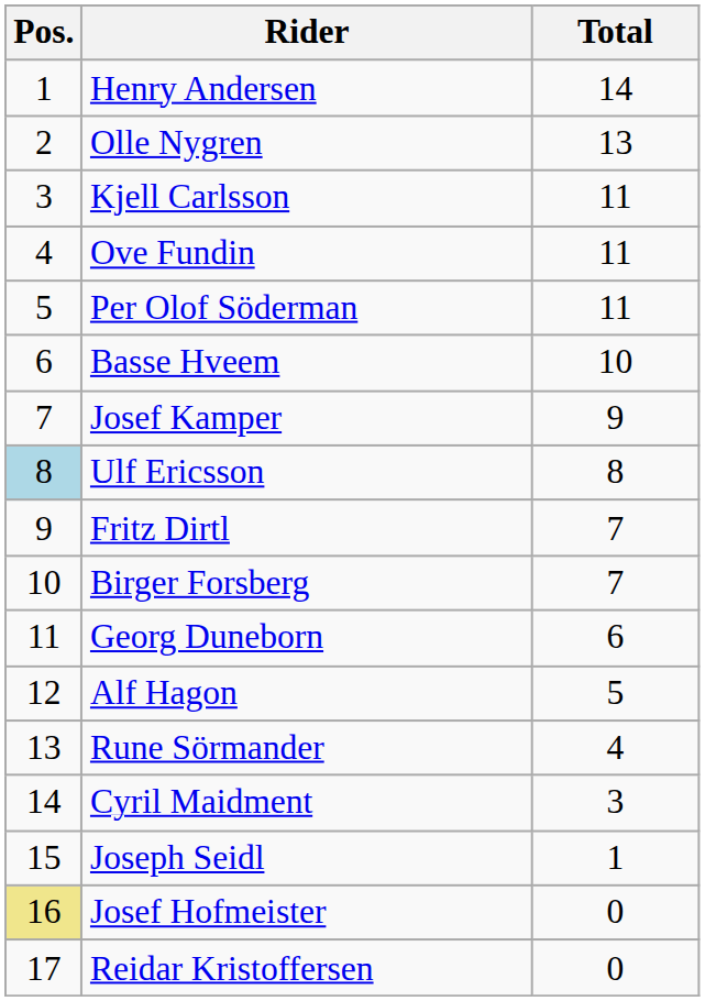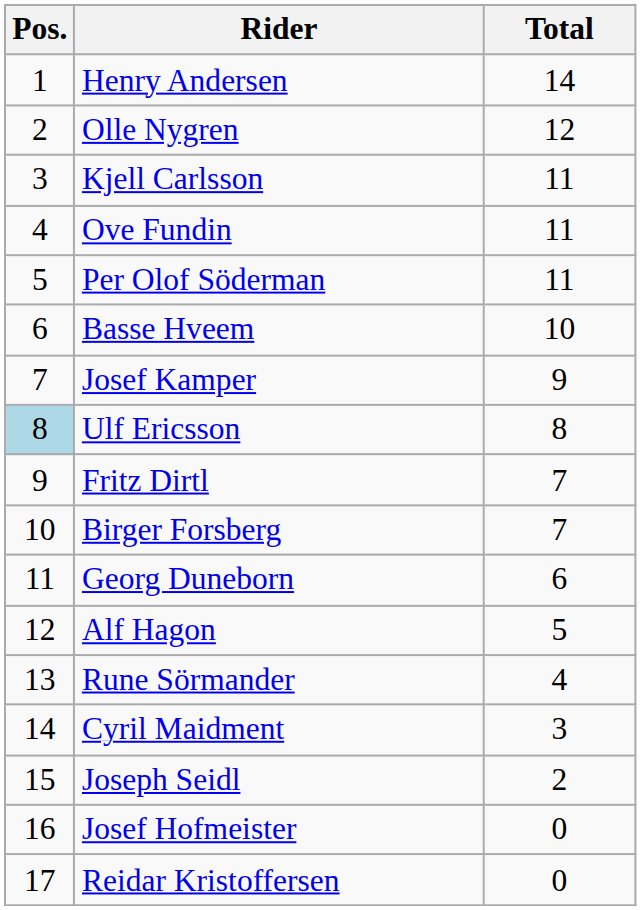 <table class="wikitable" style="text-align:center;">
 <tr>
 <th width=25px>Pos.</th>
 <th style="width:200px;">Rider</th>
 <th width=70px>Total</th>
 </tr>
 <tr>
 <td>1</td>
 <td align=left> <a href='#'>Henry Andersen</a></td>
 <td>14</td>
 </tr>
 <tr>
 <td>2</td>
 <td align=left> <a href='#'>Olle Nygren</a></td>
-<td>13</td>
+<td>12</td>
 </tr>
 <tr>
 <td>3</td>
 <td align=left> <a href='#'>Kjell Carlsson</a></td>
 <td>11</td>
 </tr>
 <tr>
 <td>4</td>
 <td align=left> <a href='#'>Ove Fundin</a></td>
 <td>11</td>
 </tr>
 <tr>
 <td>5</td>
 <td align=left> <a href='#'>Per Olof Söderman</a></td>
 <td>11</td>
 </tr>
 <tr>
 <td>6</td>
 <td align=left> <a href='#'>Basse Hveem</a></td>
 <td>10</td>
 </tr>
 <tr>
 <td>7</td>
 <td align=left> <a href='#'>Josef Kamper</a></td>
 <td>9</td>
 </tr>
 <tr>
 <td style="background: lightblue;">8</td>
 <td align=left> <a href='#'>Ulf Ericsson</a></td>
 <td>8</td>
 </tr>
 <tr>
 <td>9</td>
 <td align=left> <a href='#'>Fritz Dirtl</a></td>
 <td>7</td>
 </tr>
 <tr>
 <td>10</td>
 <td align=left> <a href='#'>Birger Forsberg</a></td>
 <td>7</td>
 </tr>
 <tr>
 <td>11</td>
 <td align=left> <a href='#'>Georg Duneborn</a></td>
 <td>6</td>
 </tr>
 <tr>
 <td>12</td>
 <td align=left> <a href='#'>Alf Hagon</a></td>
 <td>5</td>
 </tr>
 <tr>
 <td>13</td>
 <td align=left> <a href='#'>Rune Sörmander</a></td>
 <td>4</td>
 </tr>
 <tr>
 <td>14</td>
 <td align=left> <a href='#'>Cyril Maidment</a></td>
 <td>3</td>
 </tr>
 <tr>
 <td>15</td>
 <td align=left> <a href='#'>Joseph Seidl</a></td>
-<td>1</td>
+<td>2</td>
 </tr>
 <tr>
-<td style="background: khaki;">16</td>
+<td>16</td>
 <td align=left> <a href='#'>Josef Hofmeister</a></td>
 <td>0</td>
 </tr>
 <tr>
 <td>17</td>
 <td align=left> <a href='#'>Reidar Kristoffersen</a></td>
 <td>0</td>
 </tr>
 </table>
